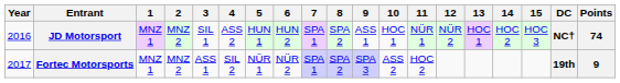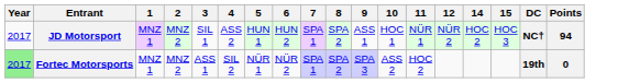 <table class="wikitable" style="text-align:center; font-size:85%">
 <tr>
 <th>Year</th>
 <th>Entrant</th>
 <th>1</th>
 <th>2</th>
 <th>3</th>
 <th>4</th>
 <th>5</th>
 <th>6</th>
 <th>7</th>
 <th>8</th>
 <th>9</th>
 <th>10</th>
 <th>11</th>
 <th>12</th>
-<th>13</th>
 <th>14</th>
 <th>15</th>
 <th>DC</th>
 <th>Points</th>
 </tr>
 <tr>
-<td><a href='#'>2016</a></td>
+<td><a href='#'>2017</a></td>
 <th nowrap><a href='#'>JD Motorsport</a></th>
 <td style="background:#efcfff;"><a href='#'>MNZ<br>1</a><br></td>
 <td style="background:#dfffdf;"><a href='#'>MNZ<br>2</a><br></td>
 <td style="background:#;"><a href='#'>SIL<br>1</a><br></td>
 <td style="background:#;"><a href='#'>ASS<br>2</a><br></td>
 <td style="background:#dfffdf;"><a href='#'>HUN<br>1</a><br></td>
 <td style="background:#dfffdf;"><a href='#'>HUN<br>2</a><br></td>
 <td style="background:#efcfff;"><a href='#'>SPA<br>1</a><br></td>
 <td style="background:#dfffdf;"><a href='#'>SPA<br>2</a><br></td>
 <td style="background:#;"><a href='#'>ASS<br>1</a><br></td>
 <td style="background:#;"><a href='#'>HOC<br>1</a><br></td>
 <td style="background:#dfffdf;"><a href='#'>NÜR<br>1</a><br></td>
 <td style="background:#dfffdf;"><a href='#'>NÜR<br>2</a><br></td>
-<td style="background:#efcfff;"><a href='#'>HOC<br>1</a><br></td>
 <td style="background:#dfffdf;"><a href='#'>HOC<br>2</a><br></td>
 <td style="background:#dfffdf;"><a href='#'>HOC<br>3</a><br></td>
 <th>NC†</th>
-<th>74</th>
+<th>94</th>
 </tr>
 <tr>
-<td><a href='#'>2017</a></td>
+<td style="background: lightgreen;"><a href='#'>2017</a></td>
 <th nowrap><a href='#'>Fortec Motorsports</a></th>
 <td style="background:#;"><a href='#'>MNZ<br>1</a><br></td>
 <td style="background:#;"><a href='#'>MNZ<br>2</a><br></td>
 <td style="background:#;"><a href='#'>ASS<br>1</a><br></td>
 <td style="background:#;"><a href='#'>SIL<br>2</a><br></td>
 <td style="background:#;"><a href='#'>NÜR<br>1</a><br></td>
 <td style="background:#;"><a href='#'>NÜR<br>2</a><br></td>
 <td style="background:#cfcfff;"><a href='#'>SPA<br>1</a><br></td>
 <td style="background:#cfcfff;"><a href='#'>SPA<br>2</a><br></td>
 <td style="background:#cfcfff;"><a href='#'>SPA<br>3</a><br></td>
 <td style="background:#;"><a href='#'>ASS<br>2</a><br></td>
 <td style="background:#;"><a href='#'>HOC<br>2</a><br></td>
 <td></td>
 <td></td>
 <td></td>
-<td></td>
 <th>19th</th>
-<th>9</th>
+<th>0</th>
 </tr>
 </table>
